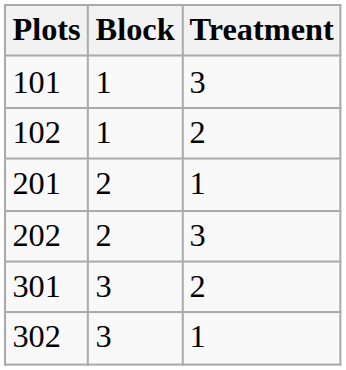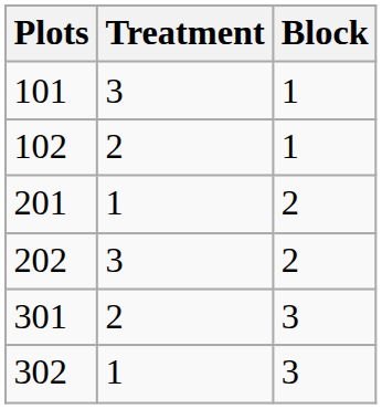 <table class="wikitable">
 <tr>
 <th>Plots</th>
+<th>Treatment</th>
 <th>Block</th>
-<th>Treatment</th>
 </tr>
 <tr>
 <td>101</td>
+<td>3</td>
 <td>1</td>
-<td>3</td>
 </tr>
 <tr>
 <td>102</td>
+<td>2</td>
+<td>1</td>
+</tr>
+<tr>
+<td>201</td>
 <td>1</td>
 <td>2</td>
 </tr>
 <tr>
-<td>201</td>
+<td>202</td>
+<td>3</td>
 <td>2</td>
-<td>1</td>
 </tr>
 <tr>
-<td>202</td>
+<td>301</td>
 <td>2</td>
 <td>3</td>
 </tr>
 <tr>
-<td>301</td>
+<td>302</td>
+<td>1</td>
 <td>3</td>
-<td>2</td>
-</tr>
-<tr>
-<td>302</td>
-<td>3</td>
-<td>1</td>
 </tr>
 </table>
